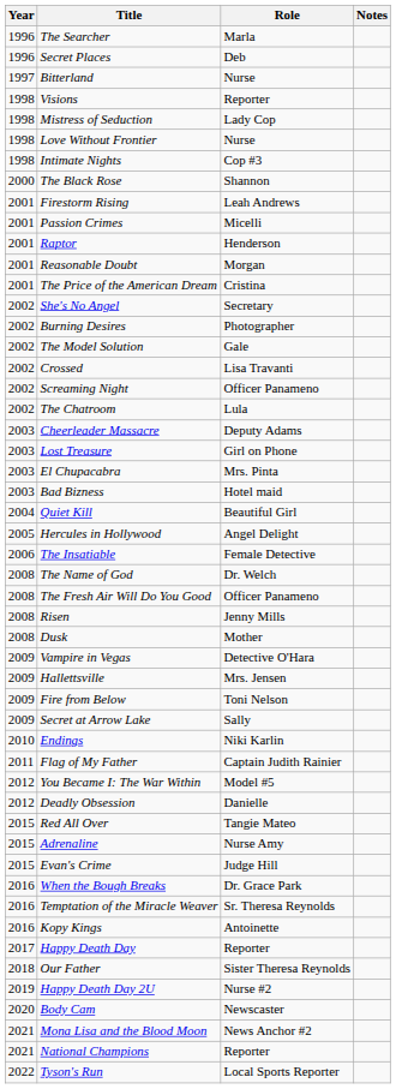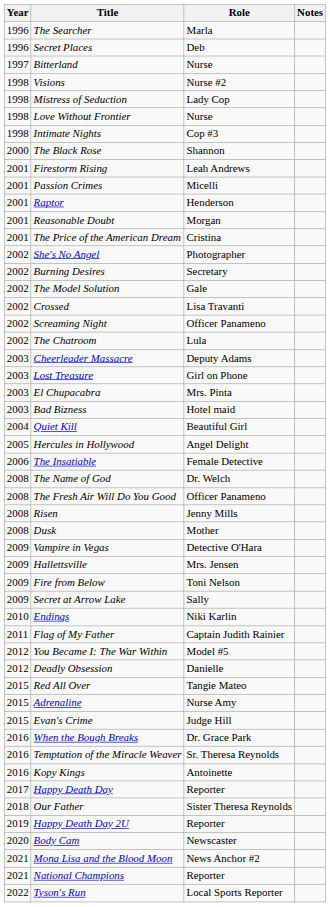 <table class="wikitable sortable">
 <tr>
 <th>Year</th>
 <th>Title</th>
 <th>Role</th>
 <th class="unsortable">Notes</th>
 </tr>
 <tr>
 <td>1996</td>
 <td><em>The Searcher</em></td>
 <td>Marla</td>
 <td></td>
 </tr>
 <tr>
 <td>1996</td>
 <td><em>Secret Places</em></td>
 <td>Deb</td>
 <td></td>
 </tr>
 <tr>
 <td>1997</td>
 <td><em>Bitterland</em></td>
 <td>Nurse</td>
 <td></td>
 </tr>
 <tr>
 <td>1998</td>
 <td><em>Visions</em></td>
-<td>Reporter</td>
+<td>Nurse #2</td>
 <td></td>
 </tr>
 <tr>
 <td>1998</td>
 <td><em>Mistress of Seduction</em></td>
 <td>Lady Cop</td>
 <td></td>
 </tr>
 <tr>
 <td>1998</td>
 <td><em>Love Without Frontier</em></td>
 <td>Nurse</td>
 <td></td>
 </tr>
 <tr>
 <td>1998</td>
 <td><em>Intimate Nights</em></td>
 <td>Cop #3</td>
 <td></td>
 </tr>
 <tr>
 <td>2000</td>
 <td><em>The Black Rose</em></td>
 <td>Shannon</td>
 <td></td>
 </tr>
 <tr>
 <td>2001</td>
 <td><em>Firestorm Rising</em></td>
 <td>Leah Andrews</td>
 <td></td>
 </tr>
 <tr>
 <td>2001</td>
 <td><em>Passion Crimes</em></td>
 <td>Micelli</td>
 <td></td>
 </tr>
 <tr>
 <td>2001</td>
 <td><a href='#'><em>Raptor</em></a></td>
 <td>Henderson</td>
 <td></td>
 </tr>
 <tr>
 <td>2001</td>
 <td><em>Reasonable Doubt</em></td>
 <td>Morgan</td>
 <td></td>
 </tr>
 <tr>
 <td>2001</td>
 <td><em>The Price of the American Dream</em></td>
 <td>Cristina</td>
 <td></td>
 </tr>
 <tr>
 <td>2002</td>
 <td><em><a href='#'>She's No Angel</a></em></td>
-<td>Secretary</td>
+<td>Photographer</td>
 <td></td>
 </tr>
 <tr>
 <td>2002</td>
 <td><em>Burning Desires</em></td>
-<td>Photographer</td>
+<td>Secretary</td>
 <td></td>
 </tr>
 <tr>
 <td>2002</td>
 <td><em>The Model Solution</em></td>
 <td>Gale</td>
 <td></td>
 </tr>
 <tr>
 <td>2002</td>
 <td><em>Crossed</em></td>
 <td>Lisa Travanti</td>
 <td></td>
 </tr>
 <tr>
 <td>2002</td>
 <td><em>Screaming Night</em></td>
 <td>Officer Panameno</td>
 <td></td>
 </tr>
 <tr>
 <td>2002</td>
 <td><em>The Chatroom</em></td>
 <td>Lula</td>
 <td></td>
 </tr>
 <tr>
 <td>2003</td>
 <td><em><a href='#'>Cheerleader Massacre</a></em></td>
 <td>Deputy Adams</td>
 <td></td>
 </tr>
 <tr>
 <td>2003</td>
 <td><a href='#'><em>Lost Treasure</em></a></td>
 <td>Girl on Phone</td>
 <td></td>
 </tr>
 <tr>
 <td>2003</td>
 <td><em>El Chupacabra</em></td>
 <td>Mrs. Pinta</td>
 <td></td>
 </tr>
 <tr>
 <td>2003</td>
 <td><em>Bad Bizness</em></td>
 <td>Hotel maid</td>
 <td></td>
 </tr>
 <tr>
 <td>2004</td>
 <td><em><a href='#'>Quiet Kill</a></em></td>
 <td>Beautiful Girl</td>
 <td></td>
 </tr>
 <tr>
 <td>2005</td>
 <td><em>Hercules in Hollywood</em></td>
 <td>Angel Delight</td>
 <td></td>
 </tr>
 <tr>
 <td>2006</td>
 <td><em><a href='#'>The Insatiable</a></em></td>
 <td>Female Detective</td>
 <td></td>
 </tr>
 <tr>
 <td>2008</td>
 <td><em>The Name of God</em></td>
 <td>Dr. Welch</td>
 <td></td>
 </tr>
 <tr>
 <td>2008</td>
 <td><em>The Fresh Air Will Do You Good</em></td>
 <td>Officer Panameno</td>
 <td></td>
 </tr>
 <tr>
 <td>2008</td>
 <td><em>Risen</em></td>
 <td>Jenny Mills</td>
 <td></td>
 </tr>
 <tr>
 <td>2008</td>
 <td><em>Dusk</em></td>
 <td>Mother</td>
 <td></td>
 </tr>
 <tr>
 <td>2009</td>
 <td><em>Vampire in Vegas</em></td>
 <td>Detective O'Hara</td>
 <td></td>
 </tr>
 <tr>
 <td>2009</td>
 <td><em>Hallettsville</em></td>
 <td>Mrs. Jensen</td>
 <td></td>
 </tr>
 <tr>
 <td>2009</td>
 <td><em>Fire from Below</em></td>
 <td>Toni Nelson</td>
 <td></td>
 </tr>
 <tr>
 <td>2009</td>
 <td><em>Secret at Arrow Lake</em></td>
 <td>Sally</td>
 <td></td>
 </tr>
 <tr>
 <td>2010</td>
 <td><a href='#'><em>Endings</em></a></td>
 <td>Niki Karlin</td>
 <td></td>
 </tr>
 <tr>
 <td>2011</td>
 <td><em>Flag of My Father</em></td>
 <td>Captain Judith Rainier</td>
 <td></td>
 </tr>
 <tr>
 <td>2012</td>
 <td><em>You Became I: The War Within</em></td>
 <td>Model #5</td>
 <td></td>
 </tr>
 <tr>
 <td>2012</td>
 <td><em>Deadly Obsession</em></td>
 <td>Danielle</td>
 <td></td>
 </tr>
 <tr>
 <td>2015</td>
 <td><em>Red All Over</em></td>
 <td>Tangie Mateo</td>
 <td></td>
 </tr>
 <tr>
 <td>2015</td>
 <td><a href='#'><em>Adrenaline</em></a></td>
 <td>Nurse Amy</td>
 <td></td>
 </tr>
 <tr>
 <td>2015</td>
 <td><em>Evan's Crime</em></td>
 <td>Judge Hill</td>
 <td></td>
 </tr>
 <tr>
 <td>2016</td>
 <td><a href='#'><em>When the Bough Breaks</em></a></td>
 <td>Dr. Grace Park</td>
 <td></td>
 </tr>
 <tr>
 <td>2016</td>
 <td><em>Temptation of the Miracle Weaver</em></td>
 <td>Sr. Theresa Reynolds</td>
 <td></td>
 </tr>
 <tr>
 <td>2016</td>
 <td><em>Kopy Kings</em></td>
 <td>Antoinette</td>
 <td></td>
 </tr>
 <tr>
 <td>2017</td>
 <td><em><a href='#'>Happy Death Day</a></em></td>
 <td>Reporter</td>
 <td></td>
 </tr>
 <tr>
 <td>2018</td>
 <td><em>Our Father</em></td>
 <td>Sister Theresa Reynolds</td>
 <td></td>
 </tr>
 <tr>
 <td>2019</td>
 <td><em><a href='#'>Happy Death Day 2U</a></em></td>
-<td>Nurse #2</td>
+<td>Reporter</td>
 <td></td>
 </tr>
 <tr>
 <td>2020</td>
 <td><a href='#'><em>Body Cam</em></a></td>
 <td>Newscaster</td>
 <td></td>
 </tr>
 <tr>
 <td>2021</td>
 <td><em><a href='#'>Mona Lisa and the Blood Moon</a></em></td>
 <td>News Anchor #2</td>
 <td></td>
 </tr>
 <tr>
 <td>2021</td>
 <td><a href='#'><em>National Champions</em></a></td>
 <td>Reporter</td>
 <td></td>
 </tr>
 <tr>
 <td>2022</td>
 <td><em><a href='#'>Tyson's Run</a></em></td>
 <td>Local Sports Reporter</td>
 <td></td>
 </tr>
 </table>
